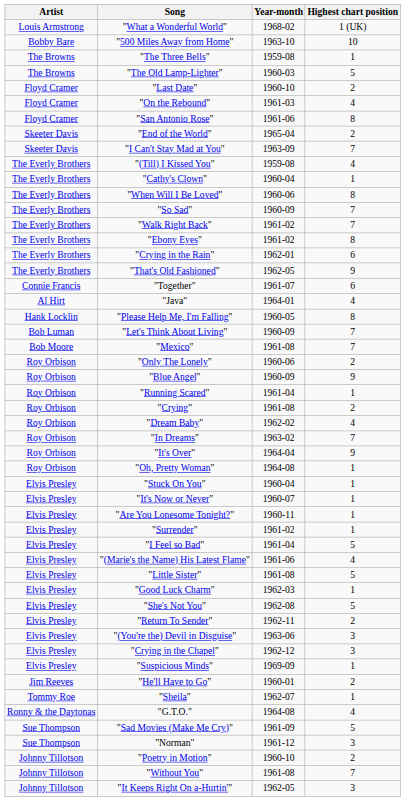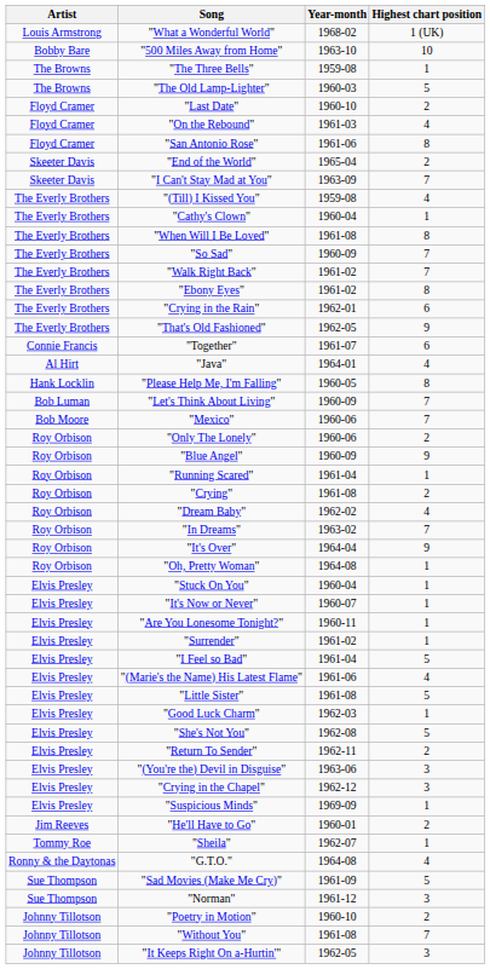 <table class="sortable wikitable" style="text-align: center; margin: 1em">
 <tr>
 <th>Artist</th>
 <th class="unsortable">Song</th>
 <th>Year-month</th>
 <th>Highest chart position</th>
 </tr>
 <tr>
 <td><a href='#'>Louis Armstrong</a></td>
 <td>"<a href='#'>What a Wonderful World</a>"</td>
 <td>1968-02</td>
 <td>1 (UK)</td>
 </tr>
 <tr>
 <td><a href='#'>Bobby Bare</a></td>
 <td>"<a href='#'>500 Miles Away from Home</a>"</td>
 <td>1963-10</td>
 <td>10</td>
 </tr>
 <tr>
 <td><a href='#'>The Browns</a></td>
 <td>"<a href='#'>The Three Bells</a>"</td>
 <td>1959-08</td>
 <td>1</td>
 </tr>
 <tr>
 <td><a href='#'>The Browns</a></td>
 <td>"<a href='#'>The Old Lamp-Lighter</a>"</td>
 <td>1960-03</td>
 <td>5</td>
 </tr>
 <tr>
 <td><a href='#'>Floyd Cramer</a></td>
 <td>"<a href='#'>Last Date</a>"</td>
 <td>1960-10</td>
 <td>2</td>
 </tr>
 <tr>
 <td><a href='#'>Floyd Cramer</a></td>
 <td>"<a href='#'>On the Rebound</a>"</td>
 <td>1961-03</td>
 <td>4</td>
 </tr>
 <tr>
 <td><a href='#'>Floyd Cramer</a></td>
 <td>"<a href='#'>San Antonio Rose</a>"</td>
 <td>1961-06</td>
 <td>8</td>
 </tr>
 <tr>
 <td><a href='#'>Skeeter Davis</a></td>
 <td>"<a href='#'>End of the World</a>"</td>
 <td>1965-04</td>
 <td>2</td>
 </tr>
 <tr>
 <td><a href='#'>Skeeter Davis</a></td>
 <td>"<a href='#'>I Can't Stay Mad at You</a>"</td>
 <td>1963-09</td>
 <td>7</td>
 </tr>
 <tr>
 <td><a href='#'>The Everly Brothers</a></td>
 <td>"<a href='#'>(Till) I Kissed You</a>"</td>
 <td>1959-08</td>
 <td>4</td>
 </tr>
 <tr>
 <td><a href='#'>The Everly Brothers</a></td>
 <td>"<a href='#'>Cathy's Clown</a>"</td>
 <td>1960-04</td>
 <td>1</td>
 </tr>
 <tr>
 <td><a href='#'>The Everly Brothers</a></td>
 <td>"<a href='#'>When Will I Be Loved</a>"</td>
-<td>1960-06</td>
+<td>1961-08</td>
 <td>8</td>
 </tr>
 <tr>
 <td><a href='#'>The Everly Brothers</a></td>
 <td>"<a href='#'>So Sad</a>"</td>
 <td>1960-09</td>
 <td>7</td>
 </tr>
 <tr>
 <td><a href='#'>The Everly Brothers</a></td>
 <td>"<a href='#'>Walk Right Back</a>"</td>
 <td>1961-02</td>
 <td>7</td>
 </tr>
 <tr>
 <td><a href='#'>The Everly Brothers</a></td>
 <td>"<a href='#'>Ebony Eyes</a>"</td>
 <td>1961-02</td>
 <td>8</td>
 </tr>
 <tr>
 <td><a href='#'>The Everly Brothers</a></td>
 <td>"<a href='#'>Crying in the Rain</a>"</td>
 <td>1962-01</td>
 <td>6</td>
 </tr>
 <tr>
 <td><a href='#'>The Everly Brothers</a></td>
 <td>"<a href='#'>That's Old Fashioned</a>"</td>
 <td>1962-05</td>
 <td>9</td>
 </tr>
 <tr>
 <td><a href='#'>Connie Francis</a></td>
 <td>"Together"</td>
 <td>1961-07</td>
 <td>6</td>
 </tr>
 <tr>
 <td><a href='#'>Al Hirt</a></td>
 <td>"Java"</td>
 <td>1964-01</td>
 <td>4</td>
 </tr>
 <tr>
 <td><a href='#'>Hank Locklin</a></td>
 <td>"<a href='#'>Please Help Me, I'm Falling</a>"</td>
 <td>1960-05</td>
 <td>8</td>
 </tr>
 <tr>
 <td><a href='#'>Bob Luman</a></td>
 <td>"<a href='#'>Let's Think About Living</a>"</td>
 <td>1960-09</td>
 <td>7</td>
 </tr>
 <tr>
 <td><a href='#'>Bob Moore</a></td>
 <td>"<a href='#'>Mexico</a>"</td>
-<td>1961-08</td>
+<td>1960-06</td>
 <td>7</td>
 </tr>
 <tr>
 <td><a href='#'>Roy Orbison</a></td>
 <td>"<a href='#'>Only The Lonely</a>"</td>
 <td>1960-06</td>
 <td>2</td>
 </tr>
 <tr>
 <td><a href='#'>Roy Orbison</a></td>
 <td>"<a href='#'>Blue Angel</a>"</td>
 <td>1960-09</td>
 <td>9</td>
 </tr>
 <tr>
 <td><a href='#'>Roy Orbison</a></td>
 <td>"<a href='#'>Running Scared</a>"</td>
 <td>1961-04</td>
 <td>1</td>
 </tr>
 <tr>
 <td><a href='#'>Roy Orbison</a></td>
 <td>"<a href='#'>Crying</a>"</td>
 <td>1961-08</td>
 <td>2</td>
 </tr>
 <tr>
 <td><a href='#'>Roy Orbison</a></td>
 <td>"<a href='#'>Dream Baby</a>"</td>
 <td>1962-02</td>
 <td>4</td>
 </tr>
 <tr>
 <td><a href='#'>Roy Orbison</a></td>
 <td>"<a href='#'>In Dreams</a>"</td>
 <td>1963-02</td>
 <td>7</td>
 </tr>
 <tr>
 <td><a href='#'>Roy Orbison</a></td>
 <td>"<a href='#'>It's Over</a>"</td>
 <td>1964-04</td>
 <td>9</td>
 </tr>
 <tr>
 <td><a href='#'>Roy Orbison</a></td>
 <td>"<a href='#'>Oh, Pretty Woman</a>"</td>
 <td>1964-08</td>
 <td>1</td>
 </tr>
 <tr>
 <td><a href='#'>Elvis Presley</a></td>
 <td>"<a href='#'>Stuck On You</a>"</td>
 <td>1960-04</td>
 <td>1</td>
 </tr>
 <tr>
 <td><a href='#'>Elvis Presley</a></td>
 <td>"<a href='#'>It's Now or Never</a>"</td>
 <td>1960-07</td>
 <td>1</td>
 </tr>
 <tr>
 <td><a href='#'>Elvis Presley</a></td>
 <td>"<a href='#'>Are You Lonesome Tonight?</a>"</td>
 <td>1960-11</td>
 <td>1</td>
 </tr>
 <tr>
 <td><a href='#'>Elvis Presley</a></td>
 <td>"<a href='#'>Surrender</a>"</td>
 <td>1961-02</td>
 <td>1</td>
 </tr>
 <tr>
 <td><a href='#'>Elvis Presley</a></td>
 <td>"<a href='#'>I Feel so Bad</a>"</td>
 <td>1961-04</td>
 <td>5</td>
 </tr>
 <tr>
 <td><a href='#'>Elvis Presley</a></td>
 <td>"<a href='#'>(Marie's the Name) His Latest Flame</a>"</td>
 <td>1961-06</td>
 <td>4</td>
 </tr>
 <tr>
 <td><a href='#'>Elvis Presley</a></td>
 <td>"<a href='#'>Little Sister</a>"</td>
 <td>1961-08</td>
 <td>5</td>
 </tr>
 <tr>
 <td><a href='#'>Elvis Presley</a></td>
 <td>"<a href='#'>Good Luck Charm</a>"</td>
 <td>1962-03</td>
 <td>1</td>
 </tr>
 <tr>
 <td><a href='#'>Elvis Presley</a></td>
 <td>"<a href='#'>She's Not You</a>"</td>
 <td>1962-08</td>
 <td>5</td>
 </tr>
 <tr>
 <td><a href='#'>Elvis Presley</a></td>
 <td>"<a href='#'>Return To Sender</a>"</td>
 <td>1962-11</td>
 <td>2</td>
 </tr>
 <tr>
 <td><a href='#'>Elvis Presley</a></td>
 <td>"<a href='#'>(You're the) Devil in Disguise</a>"</td>
 <td>1963-06</td>
 <td>3</td>
 </tr>
 <tr>
 <td><a href='#'>Elvis Presley</a></td>
 <td>"<a href='#'>Crying in the Chapel</a>"</td>
 <td>1962-12</td>
 <td>3</td>
 </tr>
 <tr>
 <td><a href='#'>Elvis Presley</a></td>
 <td>"<a href='#'>Suspicious Minds</a>"</td>
 <td>1969-09</td>
 <td>1</td>
 </tr>
 <tr>
 <td><a href='#'>Jim Reeves</a></td>
 <td>"<a href='#'>He'll Have to Go</a>"</td>
 <td>1960-01</td>
 <td>2</td>
 </tr>
 <tr>
 <td><a href='#'>Tommy Roe</a></td>
 <td>"<a href='#'>Sheila</a>"</td>
 <td>1962-07</td>
 <td>1</td>
 </tr>
 <tr>
 <td><a href='#'>Ronny & the Daytonas</a></td>
 <td>"G.T.O."</td>
 <td>1964-08</td>
 <td>4</td>
 </tr>
 <tr>
 <td><a href='#'>Sue Thompson</a></td>
 <td>"<a href='#'>Sad Movies (Make Me Cry)</a>"</td>
 <td>1961-09</td>
 <td>5</td>
 </tr>
 <tr>
 <td><a href='#'>Sue Thompson</a></td>
 <td>"Norman"</td>
 <td>1961-12</td>
 <td>3</td>
 </tr>
 <tr>
 <td><a href='#'>Johnny Tillotson</a></td>
 <td>"<a href='#'>Poetry in Motion</a>"</td>
 <td>1960-10</td>
 <td>2</td>
 </tr>
 <tr>
 <td><a href='#'>Johnny Tillotson</a></td>
 <td>"<a href='#'>Without You</a>"</td>
 <td>1961-08</td>
 <td>7</td>
 </tr>
 <tr>
 <td><a href='#'>Johnny Tillotson</a></td>
 <td>"<a href='#'>It Keeps Right On a-Hurtin'</a>"</td>
 <td>1962-05</td>
 <td>3</td>
 </tr>
 </table>
